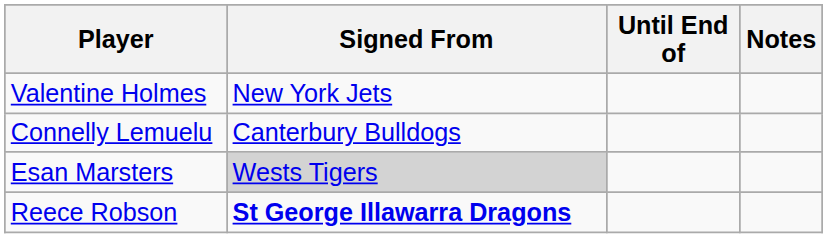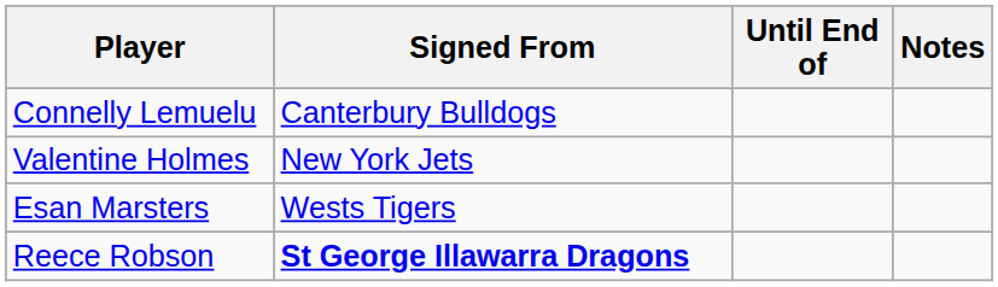 <table class="wikitable" style="font-size:90%">
 <tr bgcolor="#efefef">
 <th width="120">Player</th>
 <th width="210">Signed From</th>
 <th width="70">Until End of</th>
 <th width="40">Notes</th>
 </tr>
 <tr>
+<td><a href='#'>Connelly Lemuelu</a></td>
+<td> <a href='#'>Canterbury Bulldogs</a></td>
+<td></td>
+<td></td>
+</tr>
+<tr>
 <td><a href='#'>Valentine Holmes</a></td>
 <td><a href='#'>New York Jets</a></td>
 <td></td>
 <td></td>
 </tr>
 <tr>
-<td><a href='#'>Connelly Lemuelu</a></td>
-<td> <a href='#'>Canterbury Bulldogs</a></td>
-<td></td>
-<td></td>
-</tr>
-<tr>
 <td><a href='#'>Esan Marsters</a></td>
-<td style="background: lightgrey;"> <a href='#'>Wests Tigers</a></td>
+<td> <a href='#'>Wests Tigers</a></td>
 <td></td>
 <td></td>
 </tr>
 <tr>
 <td><a href='#'>Reece Robson</a></td>
 <td><strong> <a href='#'>St George Illawarra Dragons</a></strong></td>
 <td></td>
 <td></td>
 </tr>
 </table>
